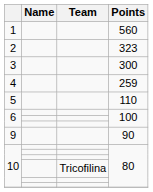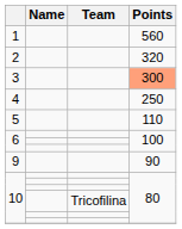 <table class="wikitable">
 <tr>
 <th></th>
 <th>Name</th>
 <th>Team</th>
 <th>Points</th>
 </tr>
 <tr>
 <td style="text-align:center">1</td>
 <td> </td>
 <td></td>
 <td style="text-align:center">560</td>
 </tr>
 <tr>
 <td style="text-align:center">2</td>
 <td></td>
 <td></td>
-<td style="text-align:center">323</td>
+<td style="text-align:center">320</td>
 </tr>
 <tr>
 <td style="text-align:center">3</td>
 <td></td>
 <td></td>
-<td style="text-align:center">300</td>
+<td style="background: lightsalmon; text-align:center">300</td>
 </tr>
 <tr>
 <td style="text-align:center">4</td>
 <td></td>
 <td></td>
-<td style="text-align:center">259</td>
+<td style="text-align:center">250</td>
 </tr>
 <tr>
 <td style="text-align:center">5</td>
 <td></td>
 <td></td>
 <td style="text-align:center">110</td>
 </tr>
 <tr>
 <td style="text-align:center" rowspan="3">6</td>
 <td></td>
 <td></td>
 <td style="text-align:center" rowspan="3">100</td>
 </tr>
 <tr>
 <td></td>
 <td></td>
 </tr>
 <tr>
 <td></td>
 <td></td>
 </tr>
 <tr>
 <td style="text-align:center">9</td>
 <td></td>
 <td></td>
 <td style="text-align:center">90</td>
 </tr>
 <tr>
 <td style="text-align:center" rowspan="6">10</td>
 <td></td>
 <td></td>
 <td style="text-align:center" rowspan="6">80</td>
 </tr>
 <tr>
 <td></td>
 <td></td>
 </tr>
 <tr>
 <td></td>
 <td></td>
 </tr>
 <tr>
 <td></td>
 <td>Tricofilina</td>
 </tr>
 <tr>
 <td></td>
 <td></td>
 </tr>
 <tr>
 <td></td>
 <td></td>
 </tr>
 <tr>
 </tr>
 </table>
